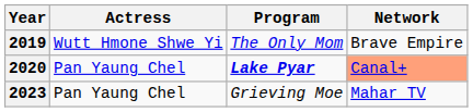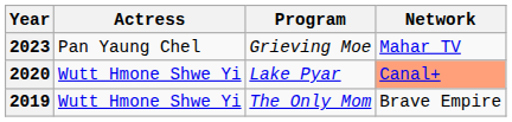 <table class="wikitable plainrowheaders">
 <tr>
 <th>Year</th>
 <th>Actress</th>
 <th>Program</th>
 <th>Network</th>
 </tr>
 <tr>
+<th scope="row">2023</th>
+<td>Pan Yaung Chel</td>
+<td><em>Grieving Moe</em></td>
+<td><a href='#'>Mahar TV</a></td>
+</tr>
+<tr>
+<th scope="row">2020</th>
+<td><a href='#'>Wutt Hmone Shwe Yi</a></td>
+<td><em><a href='#'>Lake Pyar</a></em></td>
+<td style="background: lightsalmon;"><a href='#'>Canal+</a></td>
+</tr>
+<tr>
 <th scope="row">2019</th>
 <td><a href='#'>Wutt Hmone Shwe Yi</a></td>
 <td><em><a href='#'>The Only Mom</a></em></td>
 <td>Brave Empire</td>
 </tr>
-<tr>
-<th scope="row">2020</th>
-<td><a href='#'>Pan Yaung Chel</a></td>
-<td><strong><em><a href='#'>Lake Pyar</a></em></strong></td>
-<td style="background: lightsalmon;"><a href='#'>Canal+</a></td>
-</tr>
-<tr>
-<th scope="row">2023</th>
-<td>Pan Yaung Chel</td>
-<td><em>Grieving Moe</em></td>
-<td><a href='#'>Mahar TV</a></td>
-</tr>
 </table>
